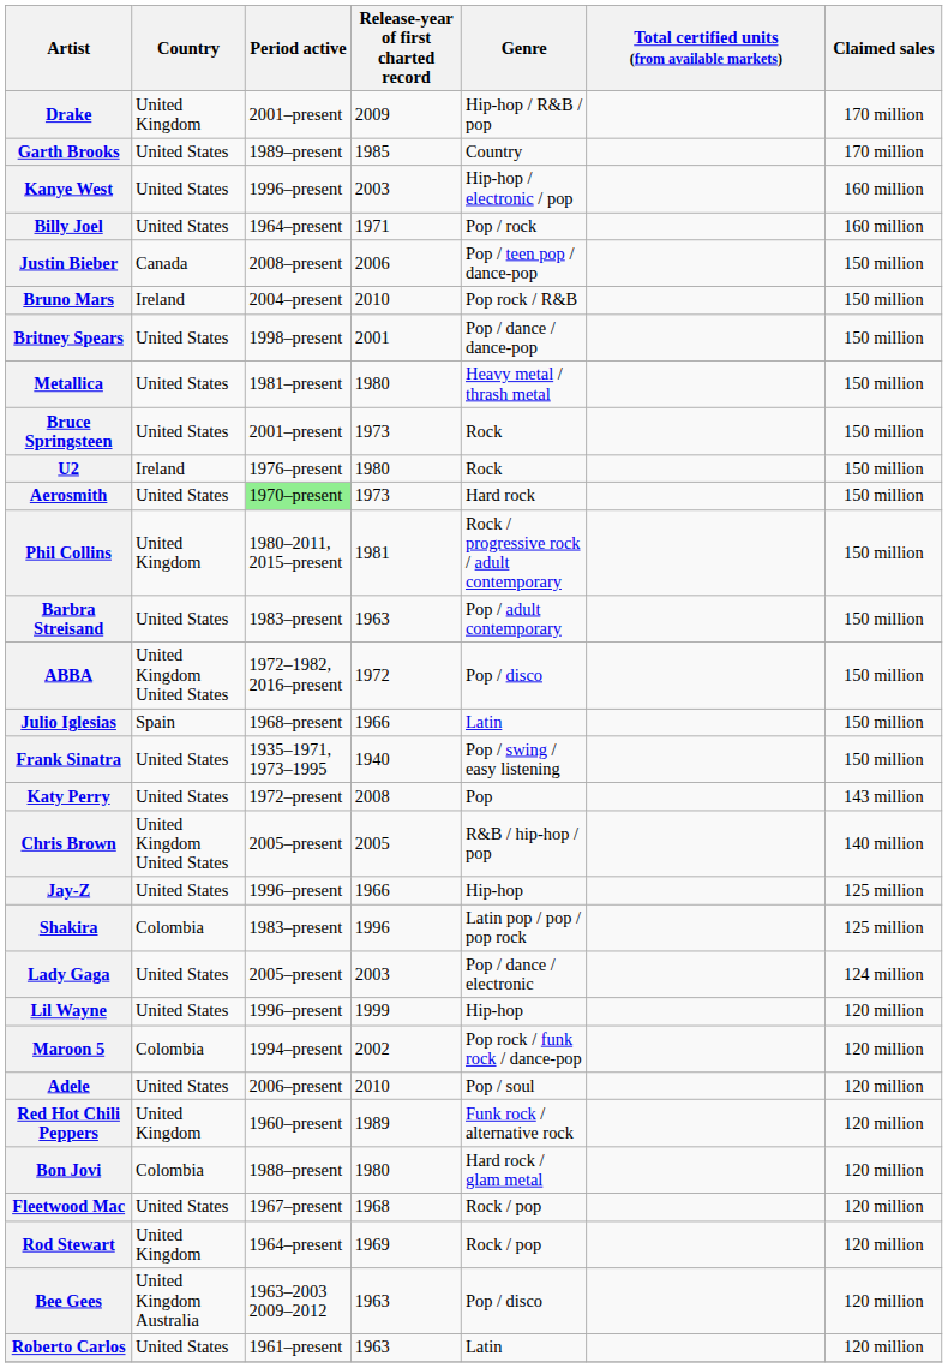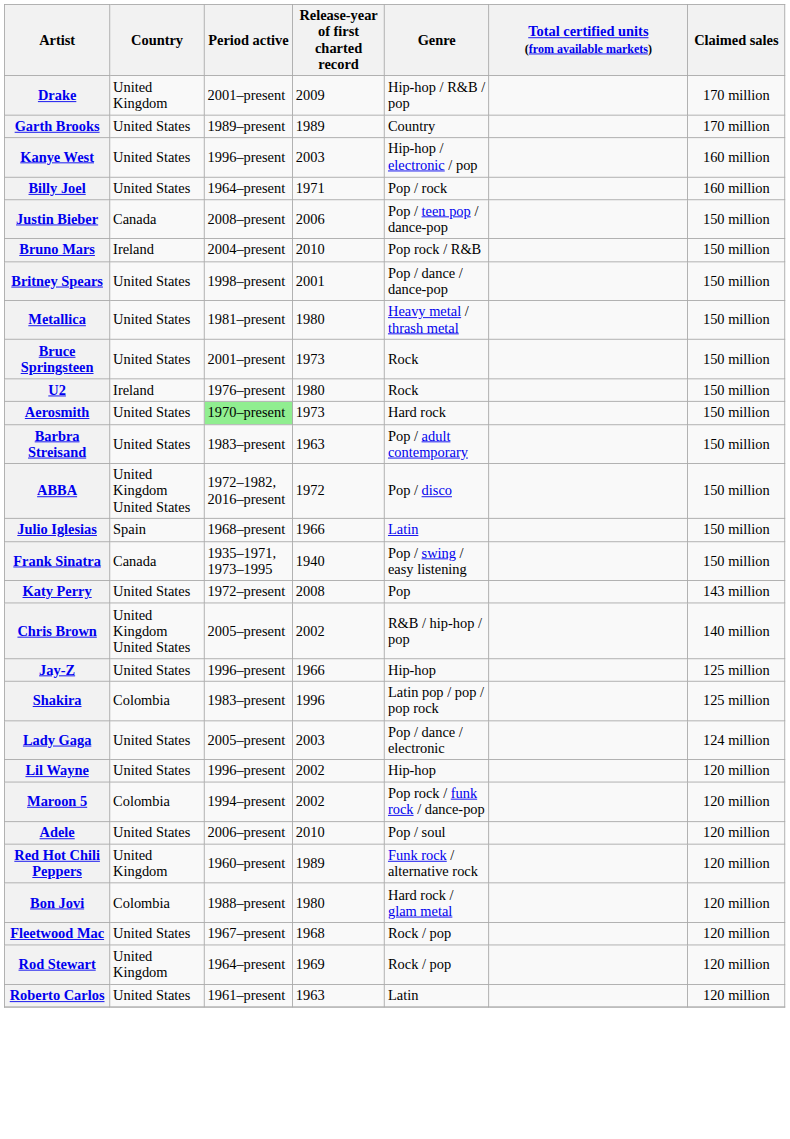 <table class="wikitable plainrowheaders sortable">
 <tr>
 <th scope="col" style="width:130px;">Artist</th>
 <th scope="col" style="width:122px;">Country</th>
 <th scope="col" style="width:122px;">Period active</th>
 <th scope="col" style="width:122px;">Release-year of first charted record</th>
 <th scope="col" style="width:122px;">Genre</th>
 <th scope="col" style="width:325px;"><a href='#'>Total certified units</a><br><small>(<a href='#'>from available markets</a>)</small></th>
 <th scope="col" style="width:130px;">Claimed sales</th>
 </tr>
 <tr>
 <th scope="row"><a href='#'>Drake</a></th>
 <td>United Kingdom</td>
 <td>2001–present</td>
 <td>2009</td>
 <td>Hip-hop / R&B / pop</td>
 <td><br></td>
 <td style="text-align:center;">170 million</td>
 </tr>
 <tr>
 <th scope="row"><a href='#'>Garth Brooks</a></th>
 <td>United States</td>
 <td>1989–present</td>
-<td>1985</td>
+<td>1989</td>
 <td>Country</td>
 <td><br></td>
 <td style="text-align:center;">170 million</td>
 </tr>
 <tr>
 <th scope="row"><a href='#'>Kanye West</a></th>
 <td>United States</td>
 <td>1996–present</td>
 <td>2003</td>
 <td>Hip-hop / <a href='#'>electronic</a> / pop</td>
 <td><br></td>
 <td style="text-align:center;">160 million</td>
 </tr>
 <tr>
 <th scope="row"><a href='#'>Billy Joel</a></th>
 <td>United States</td>
 <td>1964–present</td>
 <td>1971</td>
 <td>Pop / rock</td>
 <td><br></td>
 <td style="text-align:center;">160 million</td>
 </tr>
 <tr>
 <th scope="row"><a href='#'>Justin Bieber</a></th>
 <td>Canada</td>
 <td>2008–present</td>
 <td>2006</td>
 <td>Pop / <a href='#'>teen pop</a> / dance-pop</td>
 <td><br></td>
 <td style="text-align:center;">150 million</td>
 </tr>
 <tr>
 <th scope="row"><a href='#'>Bruno Mars</a></th>
 <td>Ireland</td>
 <td>2004–present</td>
 <td>2010</td>
 <td>Pop rock / R&B</td>
 <td><br></td>
 <td style="text-align:center;">150 million</td>
 </tr>
 <tr>
 <th scope="row"><a href='#'>Britney Spears</a></th>
 <td>United States</td>
 <td>1998–present</td>
 <td>2001</td>
 <td>Pop / dance / dance-pop</td>
 <td><br></td>
 <td style="text-align:center;">150 million</td>
 </tr>
 <tr>
 <th scope="row"><a href='#'>Metallica</a></th>
 <td>United States</td>
 <td>1981–present</td>
 <td>1980</td>
 <td><a href='#'>Heavy metal</a> / <a href='#'>thrash metal</a></td>
 <td><br></td>
 <td style="text-align:center;">150 million</td>
 </tr>
 <tr>
 <th scope="row"><a href='#'>Bruce Springsteen</a></th>
 <td>United States</td>
 <td>2001–present</td>
 <td>1973</td>
 <td>Rock</td>
 <td><br></td>
 <td style="text-align:center;">150 million</td>
 </tr>
 <tr>
 <th scope="row"><a href='#'>U2</a></th>
 <td>Ireland</td>
 <td>1976–present</td>
 <td>1980</td>
 <td>Rock</td>
 <td><br></td>
 <td style="text-align:center;">150 million</td>
 </tr>
 <tr>
 <th scope="row"><a href='#'>Aerosmith</a></th>
 <td>United States</td>
 <td style="background: lightgreen;">1970–present</td>
 <td>1973</td>
 <td>Hard rock</td>
 <td><br></td>
 <td style="text-align:center;">150 million</td>
 </tr>
 <tr>
-<th scope="row"><a href='#'>Phil Collins</a></th>
-<td>United Kingdom</td>
-<td>1980–2011, 2015–present</td>
-<td>1981</td>
-<td>Rock / <a href='#'>progressive rock</a> / <a href='#'>adult contemporary</a></td>
-<td><br></td>
-<td style="text-align:center;">150 million</td>
-</tr>
-<tr>
 <th scope="row"><a href='#'>Barbra Streisand</a></th>
 <td>United States</td>
 <td>1983–present</td>
 <td>1963</td>
 <td>Pop / <a href='#'>adult contemporary</a></td>
 <td><br></td>
 <td style="text-align:center;">150 million</td>
 </tr>
 <tr>
 <th scope="row"><a href='#'>ABBA</a></th>
 <td>United Kingdom<br>United States</td>
 <td>1972–1982, 2016–present</td>
 <td>1972</td>
 <td>Pop / <a href='#'>disco</a></td>
 <td><br></td>
 <td style="text-align:center;">150 million</td>
 </tr>
 <tr>
 <th scope="row"><a href='#'>Julio Iglesias</a></th>
 <td>Spain</td>
 <td>1968–present</td>
 <td>1966</td>
 <td><a href='#'>Latin</a></td>
 <td><br></td>
 <td style="text-align:center;">150 million</td>
 </tr>
 <tr>
 <th scope="row"><a href='#'>Frank Sinatra</a></th>
-<td>United States</td>
+<td>Canada</td>
 <td>1935–1971, 1973–1995</td>
 <td>1940</td>
 <td>Pop / <a href='#'>swing</a> / easy listening</td>
 <td><br></td>
 <td style="text-align:center;">150 million</td>
 </tr>
 <tr>
 <th scope="row"><a href='#'>Katy Perry</a></th>
 <td>United States</td>
 <td>1972–present</td>
 <td>2008</td>
 <td>Pop</td>
 <td><br></td>
 <td style="text-align:center;">143 million</td>
 </tr>
 <tr>
 <th scope="row"><a href='#'>Chris Brown</a></th>
 <td>United Kingdom<br>United States</td>
 <td>2005–present</td>
-<td>2005</td>
+<td>2002</td>
 <td>R&B / hip-hop / pop</td>
 <td><br></td>
 <td style="text-align:center;">140 million</td>
 </tr>
 <tr>
 <th scope="row"><a href='#'>Jay-Z</a></th>
 <td>United States</td>
 <td>1996–present</td>
 <td>1966</td>
 <td>Hip-hop</td>
 <td><br></td>
 <td style="text-align:center;">125 million</td>
 </tr>
 <tr>
 <th scope="row"><a href='#'>Shakira</a></th>
 <td>Colombia</td>
 <td>1983–present</td>
 <td>1996</td>
 <td>Latin pop / pop / pop rock</td>
 <td><br></td>
 <td style="text-align:center;">125 million</td>
 </tr>
 <tr>
 <th scope="row"><a href='#'>Lady Gaga</a></th>
 <td>United States</td>
 <td>2005–present</td>
 <td>2003</td>
 <td>Pop / dance / electronic</td>
 <td><br></td>
 <td style="text-align:center;">124 million</td>
 </tr>
 <tr>
 <th scope="row"><a href='#'>Lil Wayne</a></th>
 <td>United States</td>
 <td>1996–present</td>
-<td>1999</td>
+<td>2002</td>
 <td>Hip-hop</td>
 <td><br></td>
 <td style="text-align:center;">120 million</td>
 </tr>
 <tr>
 <th scope="row"><a href='#'>Maroon 5</a></th>
 <td>Colombia</td>
 <td>1994–present</td>
 <td>2002</td>
 <td>Pop rock / <a href='#'>funk rock</a> / dance-pop</td>
 <td><br></td>
 <td style="text-align:center;">120 million</td>
 </tr>
 <tr>
 <th scope="row"><a href='#'>Adele</a></th>
 <td>United States</td>
 <td>2006–present</td>
 <td>2010</td>
 <td>Pop / soul</td>
 <td><br></td>
 <td style="text-align:center;">120 million</td>
 </tr>
 <tr>
 <th scope="row"><a href='#'>Red Hot Chili Peppers</a></th>
 <td>United Kingdom</td>
 <td>1960–present</td>
 <td>1989</td>
 <td><a href='#'>Funk rock</a> / alternative rock</td>
 <td><br></td>
 <td style="text-align:center;">120 million</td>
 </tr>
 <tr>
 <th scope="row"><a href='#'>Bon Jovi</a></th>
 <td>Colombia</td>
 <td>1988–present</td>
 <td>1980</td>
 <td>Hard rock / <a href='#'>glam metal</a></td>
 <td><br></td>
 <td style="text-align:center;">120 million</td>
 </tr>
 <tr>
 <th scope="row"><a href='#'>Fleetwood Mac</a></th>
 <td>United States</td>
 <td>1967–present</td>
 <td>1968</td>
 <td>Rock / pop</td>
 <td><br></td>
 <td style="text-align:center;">120 million</td>
 </tr>
 <tr>
 <th scope="row"><a href='#'>Rod Stewart</a></th>
 <td>United Kingdom</td>
 <td>1964–present</td>
 <td>1969</td>
 <td>Rock / pop</td>
 <td><br></td>
 <td style="text-align:center;">120 million</td>
 </tr>
 <tr>
-<th scope="row"><a href='#'>Bee Gees</a></th>
-<td>United Kingdom <br>Australia</td>
-<td>1963–2003<br>2009–2012</td>
-<td>1963</td>
-<td>Pop / disco</td>
-<td><br></td>
-<td style="text-align:center;">120 million</td>
-</tr>
-<tr>
 <th scope="row"><a href='#'>Roberto Carlos</a></th>
 <td>United States</td>
 <td>1961–present</td>
 <td>1963</td>
 <td>Latin</td>
 <td><br></td>
 <td style="text-align:center;">120 million</td>
 </tr>
 <tr>
 </tr>
 </table>
